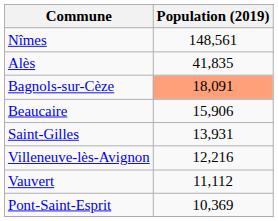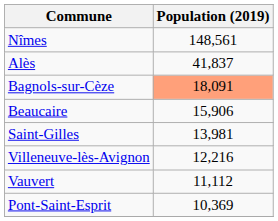 <table class=wikitable>
 <tr>
 <th>Commune</th>
 <th>Population (2019)</th>
 </tr>
 <tr>
 <td><a href='#'>Nîmes</a></td>
 <td style="text-align: center;">148,561</td>
 </tr>
 <tr>
 <td><a href='#'>Alès</a></td>
-<td style="text-align: center;">41,835</td>
+<td style="text-align: center;">41,837</td>
 </tr>
 <tr>
 <td><a href='#'>Bagnols-sur-Cèze</a></td>
 <td style="background: lightsalmon; text-align: center;">18,091</td>
 </tr>
 <tr>
 <td><a href='#'>Beaucaire</a></td>
 <td style="text-align: center;">15,906</td>
 </tr>
 <tr>
 <td><a href='#'>Saint-Gilles</a></td>
-<td style="text-align: center;">13,931</td>
+<td style="text-align: center;">13,981</td>
 </tr>
 <tr>
 <td><a href='#'>Villeneuve-lès-Avignon</a></td>
 <td style="text-align: center;">12,216</td>
 </tr>
 <tr>
 <td><a href='#'>Vauvert</a></td>
 <td style="text-align: center;">11,112</td>
 </tr>
 <tr>
 <td><a href='#'>Pont-Saint-Esprit</a></td>
 <td style="text-align: center;">10,369</td>
 </tr>
 <tr>
 </tr>
 </table>
